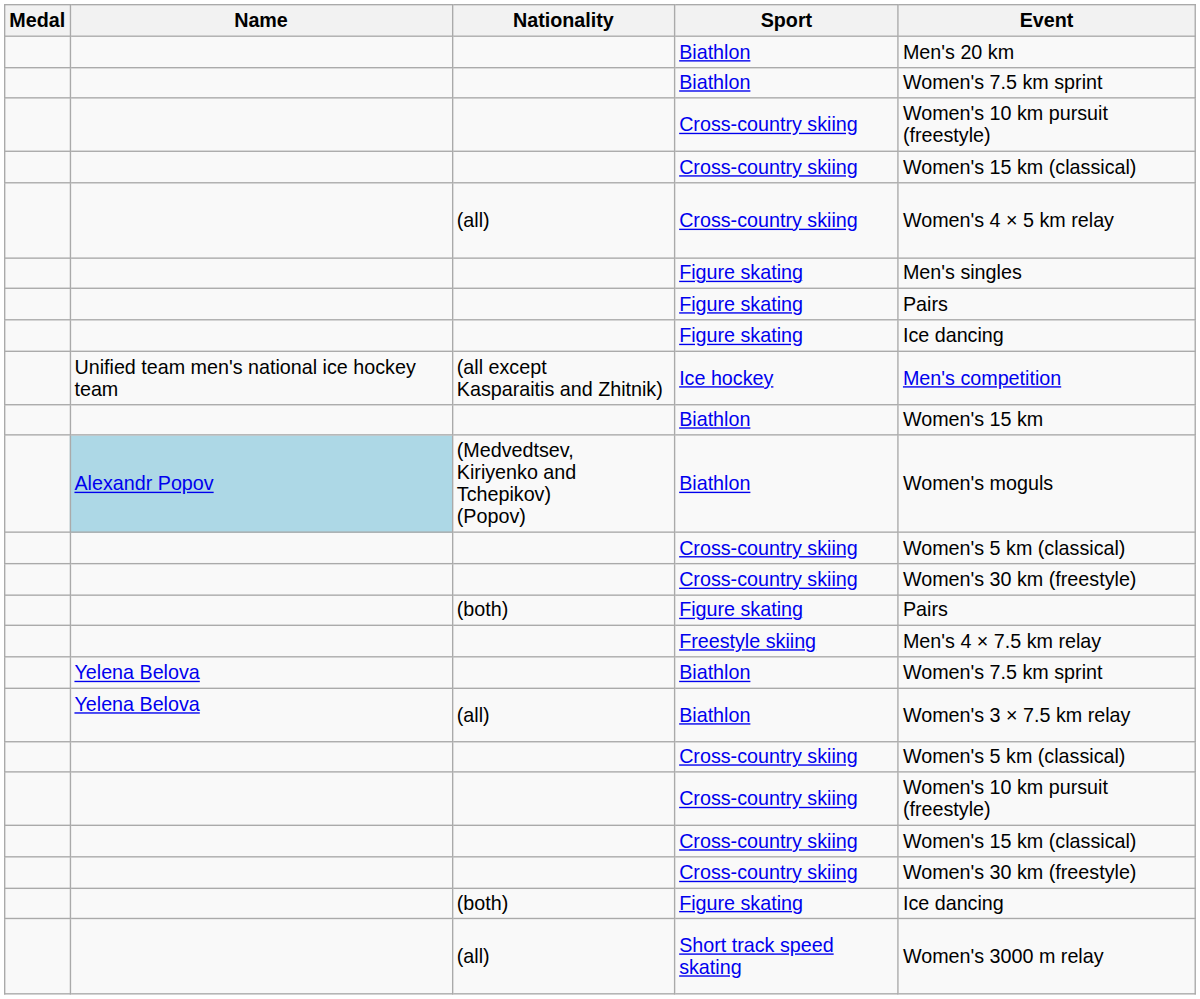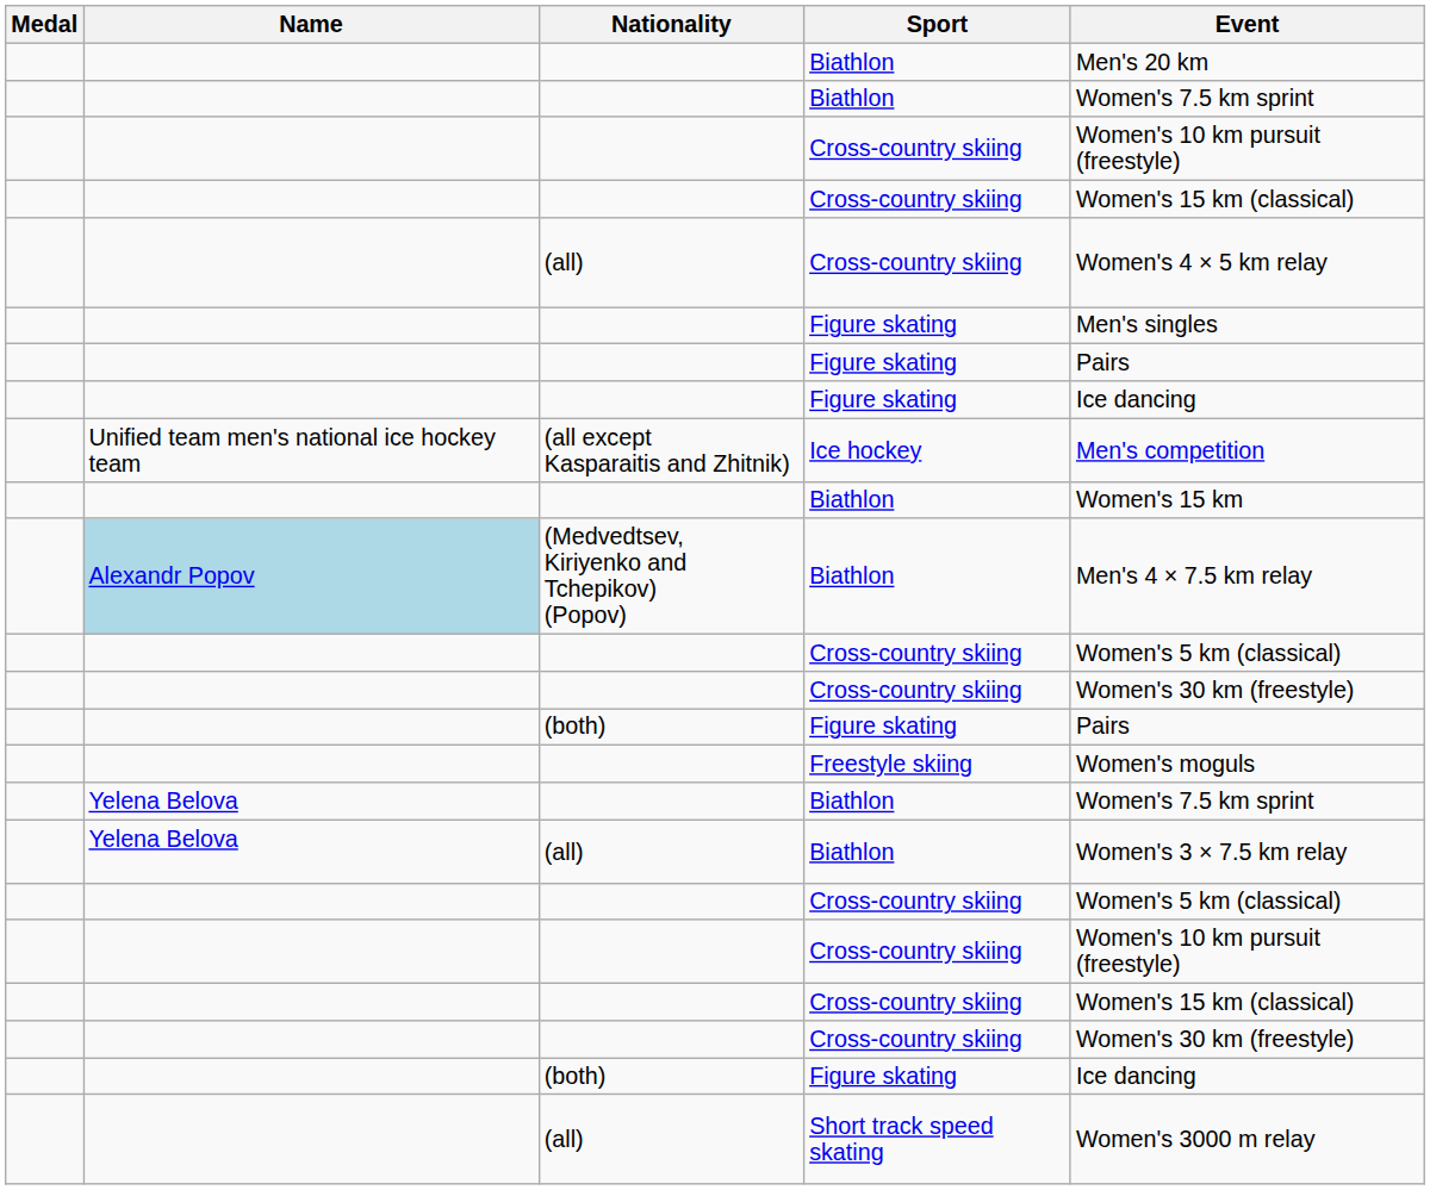 <table class="wikitable sortable" style="font-size:90%">
 <tr>
 <th>Medal</th>
 <th>Name</th>
 <th>Nationality</th>
 <th>Sport</th>
 <th>Event</th>
 </tr>
 <tr>
 <td></td>
 <td></td>
 <td></td>
 <td><a href='#'>Biathlon</a></td>
 <td>Men's 20 km</td>
 </tr>
 <tr>
 <td></td>
 <td></td>
 <td></td>
 <td><a href='#'>Biathlon</a></td>
 <td>Women's 7.5 km sprint</td>
 </tr>
 <tr>
 <td></td>
 <td></td>
 <td></td>
 <td><a href='#'>Cross-country skiing</a></td>
 <td>Women's 10 km pursuit (freestyle)</td>
 </tr>
 <tr>
 <td></td>
 <td></td>
 <td></td>
 <td><a href='#'>Cross-country skiing</a></td>
 <td>Women's 15 km (classical)</td>
 </tr>
 <tr>
 <td></td>
 <td> <br>  <br>  <br> </td>
 <td> (all)</td>
 <td><a href='#'>Cross-country skiing</a></td>
 <td>Women's 4 × 5 km relay</td>
 </tr>
 <tr>
 <td></td>
 <td></td>
 <td></td>
 <td><a href='#'>Figure skating</a></td>
 <td>Men's singles</td>
 </tr>
 <tr>
 <td></td>
 <td> <br> </td>
 <td></td>
 <td><a href='#'>Figure skating</a></td>
 <td>Pairs</td>
 </tr>
 <tr>
 <td></td>
 <td> <br> </td>
 <td></td>
 <td><a href='#'>Figure skating</a></td>
 <td>Ice dancing</td>
 </tr>
 <tr>
 <td></td>
 <td>Unified team men's national ice hockey team<br></td>
 <td> (all except<br>Kasparaitis and Zhitnik)</td>
 <td><a href='#'>Ice hockey</a></td>
 <td><a href='#'>Men's competition</a></td>
 </tr>
 <tr>
 <td></td>
 <td></td>
 <td></td>
 <td><a href='#'>Biathlon</a></td>
 <td>Women's 15 km</td>
 </tr>
 <tr>
 <td></td>
 <td style="background: lightblue;"> <br> <a href='#'>Alexandr Popov</a> <br>  <br> </td>
 <td> (Medvedtsev,<br>Kiriyenko and Tchepikov)<br> (Popov)</td>
 <td><a href='#'>Biathlon</a></td>
-<td>Women's moguls</td>
+<td>Men's 4 × 7.5 km relay</td>
 </tr>
 <tr>
 <td></td>
 <td></td>
 <td></td>
 <td><a href='#'>Cross-country skiing</a></td>
 <td>Women's 5 km (classical)</td>
 </tr>
 <tr>
 <td></td>
 <td></td>
 <td></td>
 <td><a href='#'>Cross-country skiing</a></td>
 <td>Women's 30 km (freestyle)</td>
 </tr>
 <tr>
 <td></td>
 <td> <br> </td>
 <td> (both)</td>
 <td><a href='#'>Figure skating</a></td>
 <td>Pairs</td>
 </tr>
 <tr>
 <td></td>
 <td></td>
 <td></td>
 <td><a href='#'>Freestyle skiing</a></td>
-<td>Men's 4 × 7.5 km relay</td>
+<td>Women's moguls</td>
 </tr>
 <tr>
 <td></td>
 <td><a href='#'>Yelena Belova</a></td>
 <td></td>
 <td><a href='#'>Biathlon</a></td>
 <td>Women's 7.5 km sprint</td>
 </tr>
 <tr>
 <td></td>
 <td><a href='#'>Yelena Belova</a> <br>  <br> </td>
 <td> (all)</td>
 <td><a href='#'>Biathlon</a></td>
 <td>Women's 3 × 7.5 km relay</td>
 </tr>
 <tr>
 <td></td>
 <td></td>
 <td></td>
 <td><a href='#'>Cross-country skiing</a></td>
 <td>Women's 5 km (classical)</td>
 </tr>
 <tr>
 <td></td>
 <td></td>
 <td></td>
 <td><a href='#'>Cross-country skiing</a></td>
 <td>Women's 10 km pursuit (freestyle)</td>
 </tr>
 <tr>
 <td></td>
 <td></td>
 <td></td>
 <td><a href='#'>Cross-country skiing</a></td>
 <td>Women's 15 km (classical)</td>
 </tr>
 <tr>
 <td></td>
 <td></td>
 <td></td>
 <td><a href='#'>Cross-country skiing</a></td>
 <td>Women's 30 km (freestyle)</td>
 </tr>
 <tr>
 <td></td>
 <td> <br> </td>
 <td> (both)</td>
 <td><a href='#'>Figure skating</a></td>
 <td>Ice dancing</td>
 </tr>
 <tr>
 <td></td>
 <td> <br>  <br>  <br> </td>
 <td> (all)</td>
 <td><a href='#'>Short track speed skating</a></td>
 <td>Women's 3000 m relay</td>
 </tr>
 </table>
